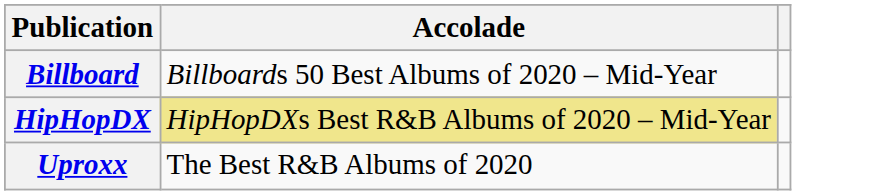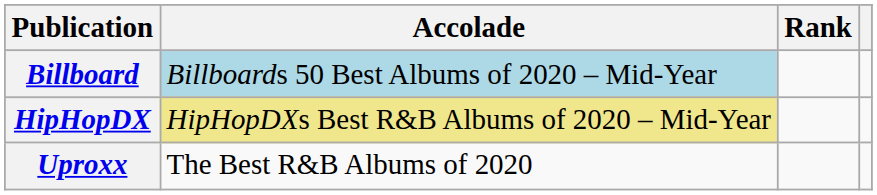 <table class="wikitable sortable plainrowheaders">
 <tr>
 <th scope="col">Publication</th>
 <th scope="col">Accolade</th>
+<th scope="col">Rank</th>
 <th scope="col" class="unsortable"></th>
 </tr>
 <tr>
 <th scope="row"><em><a href='#'>Billboard</a></em></th>
-<td><em>Billboard</em>s 50 Best Albums of 2020 – Mid-Year</td>
+<td style="background: lightblue;"><em>Billboard</em>s 50 Best Albums of 2020 – Mid-Year</td>
+<td></td>
 <td></td>
 </tr>
 <tr>
 <th scope="row"><em><a href='#'>HipHopDX</a></em></th>
 <td style="background: khaki;"><em>HipHopDX</em>s Best R&B Albums of 2020 – Mid-Year</td>
 <td></td>
+<td></td>
 </tr>
 <tr>
 <th scope="row"><em><a href='#'>Uproxx</a></em></th>
 <td>The Best R&B Albums of 2020</td>
 <td></td>
+<td></td>
 </tr>
 </table>
